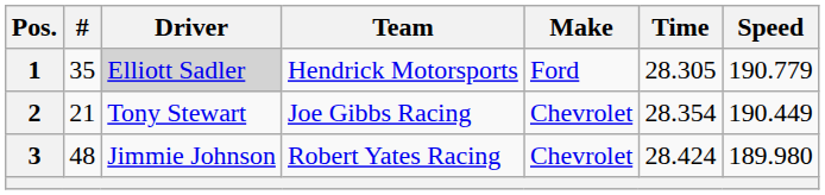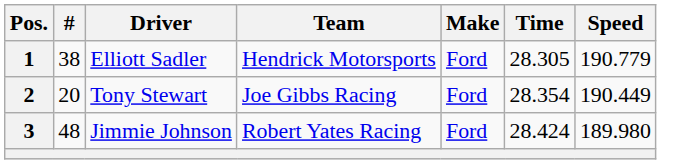 <table class="wikitable" style="font-size:95%">
 <tr>
 <th>Pos.</th>
 <th>#</th>
 <th>Driver</th>
 <th>Team</th>
 <th>Make</th>
 <th>Time</th>
 <th>Speed</th>
 </tr>
 <tr>
 <th>1</th>
-<td>35</td>
-<td style="background: lightgrey;"><a href='#'>Elliott Sadler</a></td>
+<td>38</td>
+<td><a href='#'>Elliott Sadler</a></td>
 <td><a href='#'>Hendrick Motorsports</a></td>
 <td><a href='#'>Ford</a></td>
 <td>28.305</td>
 <td>190.779</td>
 </tr>
 <tr>
 <th>2</th>
-<td>21</td>
+<td>20</td>
 <td><a href='#'>Tony Stewart</a></td>
 <td><a href='#'>Joe Gibbs Racing</a></td>
-<td><a href='#'>Chevrolet</a></td>
+<td><a href='#'>Ford</a></td>
 <td>28.354</td>
 <td>190.449</td>
 </tr>
 <tr>
 <th>3</th>
 <td>48</td>
 <td><a href='#'>Jimmie Johnson</a></td>
 <td><a href='#'>Robert Yates Racing</a></td>
-<td><a href='#'>Chevrolet</a></td>
+<td><a href='#'>Ford</a></td>
 <td>28.424</td>
 <td>189.980</td>
 </tr>
 <tr>
 <th colspan="7"></th>
 </tr>
 </table>
